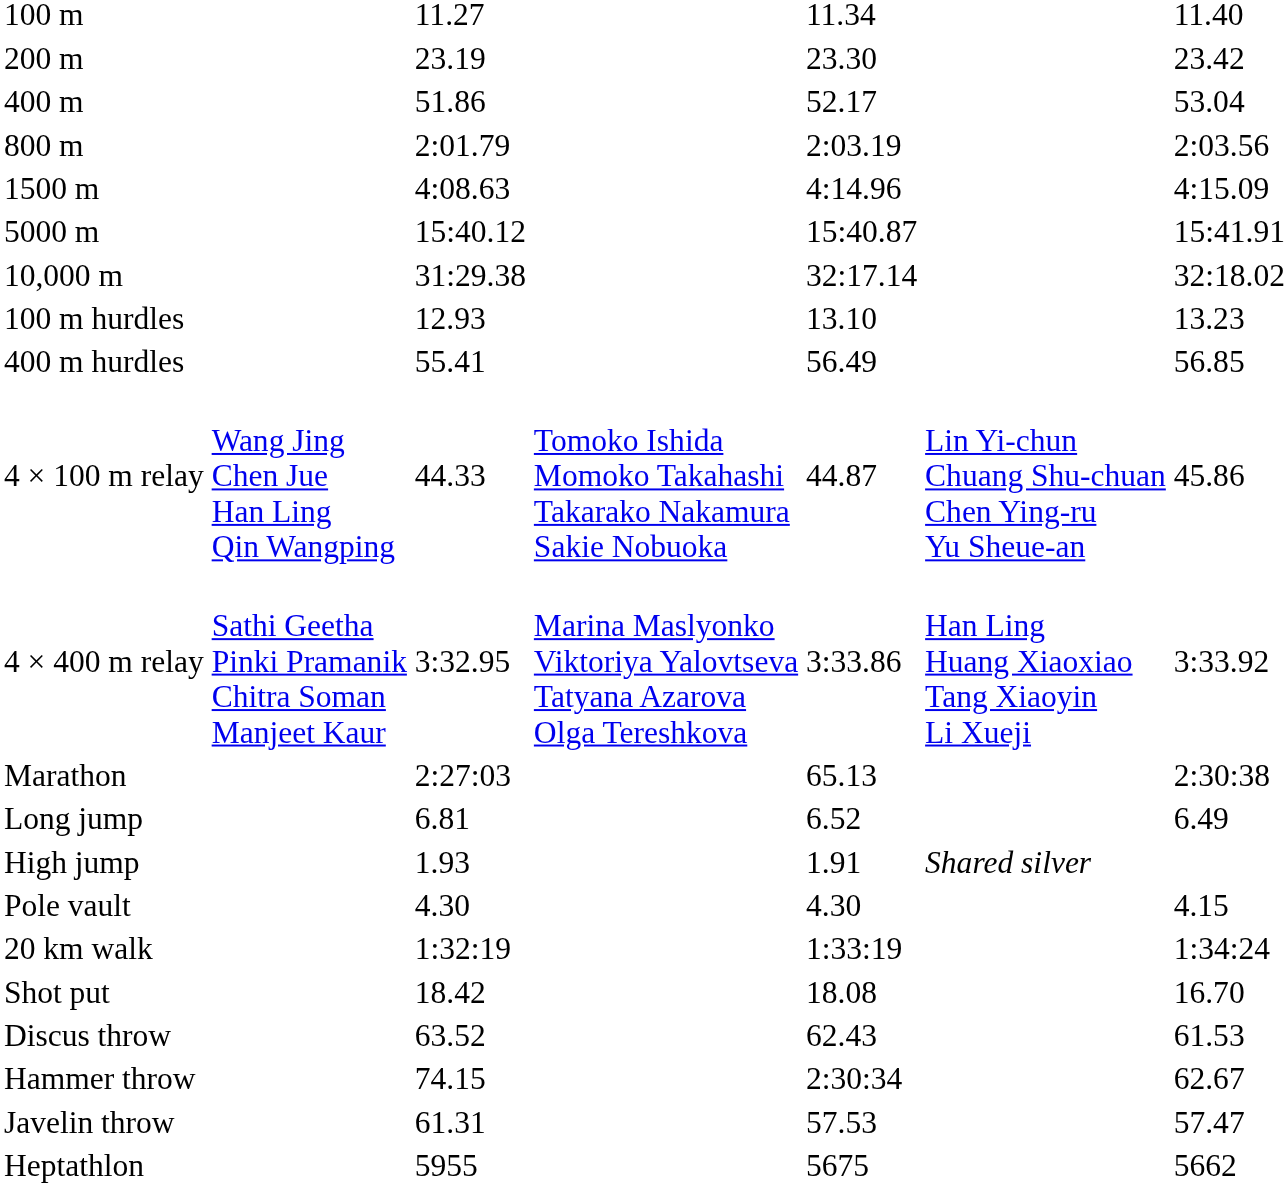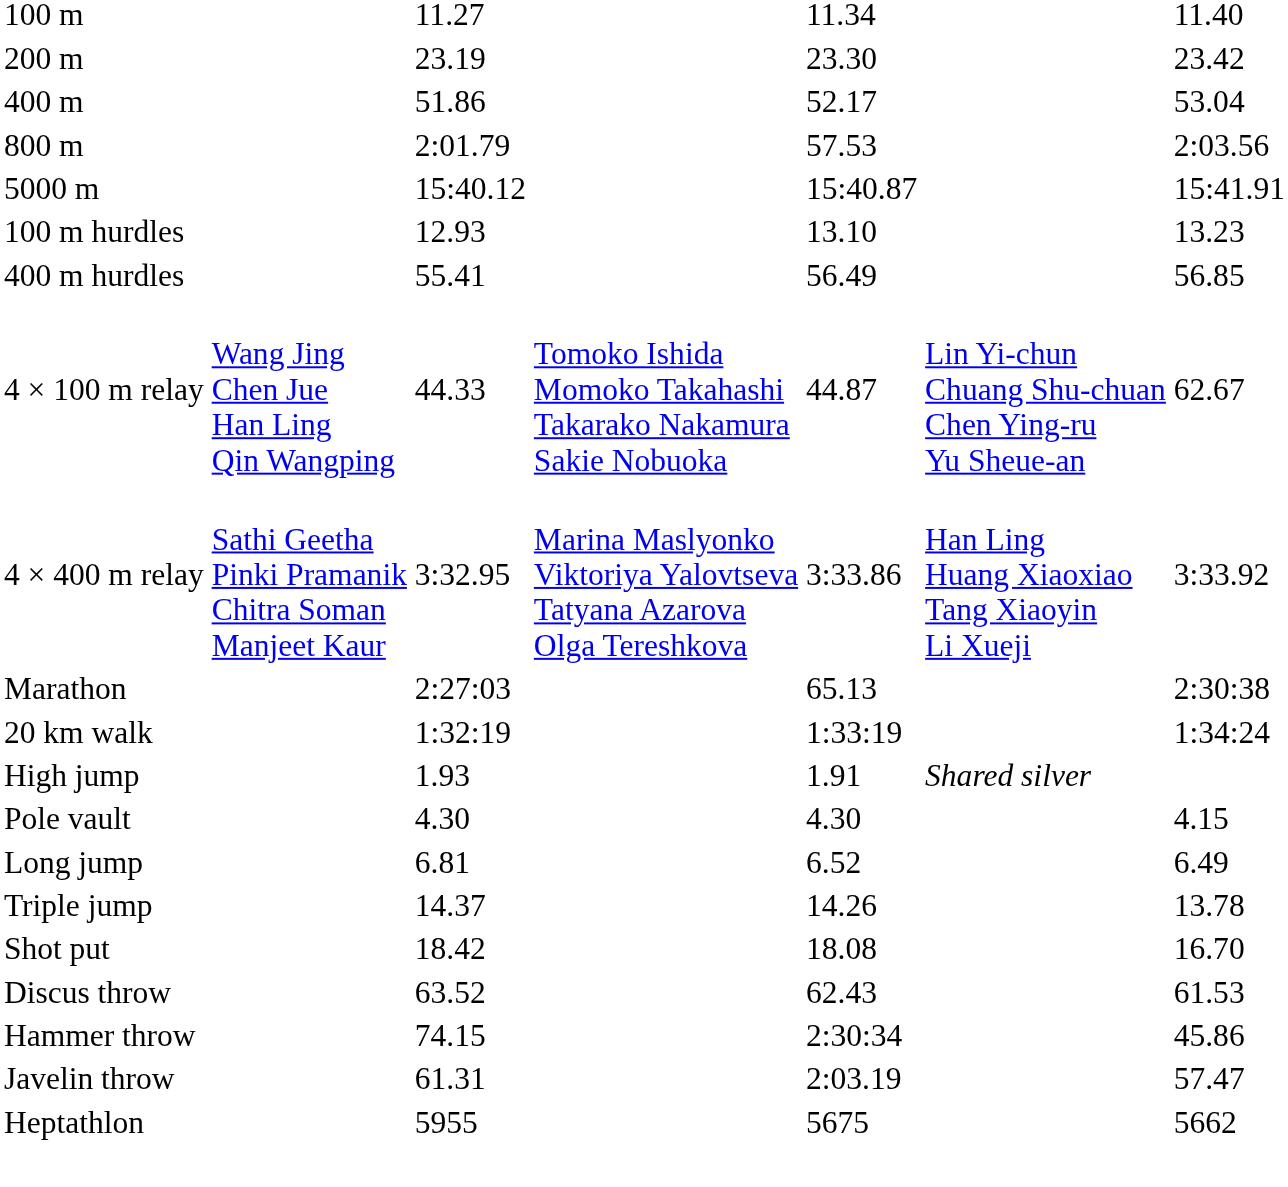 <table>
 <tr>
 <td>100 m<br></td>
 <td></td>
 <td>11.27</td>
 <td></td>
 <td>11.34</td>
 <td></td>
 <td>11.40</td>
 </tr>
 <tr>
 <td>200 m<br></td>
 <td></td>
 <td>23.19</td>
 <td></td>
 <td>23.30</td>
 <td></td>
 <td>23.42</td>
 </tr>
 <tr>
 <td>400 m<br></td>
 <td></td>
 <td>51.86</td>
 <td></td>
 <td>52.17</td>
 <td></td>
 <td>53.04</td>
 </tr>
 <tr>
 <td>800 m<br></td>
 <td></td>
 <td>2:01.79</td>
 <td></td>
-<td>2:03.19</td>
+<td>57.53</td>
 <td></td>
 <td>2:03.56</td>
-</tr>
-<tr>
-<td>1500 m<br></td>
-<td></td>
-<td>4:08.63</td>
-<td></td>
-<td>4:14.96</td>
-<td></td>
-<td>4:15.09</td>
 </tr>
 <tr>
 <td>5000 m<br></td>
 <td></td>
 <td>15:40.12</td>
 <td></td>
 <td>15:40.87</td>
 <td></td>
 <td>15:41.91</td>
-</tr>
-<tr>
-<td>10,000 m<br></td>
-<td></td>
-<td>31:29.38</td>
-<td></td>
-<td>32:17.14</td>
-<td></td>
-<td>32:18.02</td>
 </tr>
 <tr>
 <td>100 m hurdles<br></td>
 <td></td>
 <td>12.93</td>
 <td></td>
 <td>13.10</td>
 <td></td>
 <td>13.23</td>
 </tr>
 <tr>
 <td>400 m hurdles<br></td>
 <td></td>
 <td>55.41</td>
 <td></td>
 <td>56.49</td>
 <td></td>
 <td>56.85</td>
 </tr>
 <tr>
 <td>4 × 100 m relay<br></td>
 <td><br><a href='#'>Wang Jing</a><br><a href='#'>Chen Jue</a><br><a href='#'>Han Ling</a><br><a href='#'>Qin Wangping</a></td>
 <td>44.33</td>
 <td><br><a href='#'>Tomoko Ishida</a><br><a href='#'>Momoko Takahashi</a><br><a href='#'>Takarako Nakamura</a><br><a href='#'>Sakie Nobuoka</a></td>
 <td>44.87</td>
 <td><br><a href='#'>Lin Yi-chun</a><br><a href='#'>Chuang Shu-chuan</a><br><a href='#'>Chen Ying-ru</a><br><a href='#'>Yu Sheue-an</a></td>
-<td>45.86</td>
+<td>62.67</td>
 </tr>
 <tr>
 <td>4 × 400 m relay<br></td>
 <td><br><a href='#'>Sathi Geetha</a><br><a href='#'>Pinki Pramanik</a><br><a href='#'>Chitra Soman</a><br><a href='#'>Manjeet Kaur</a></td>
 <td>3:32.95</td>
 <td><br><a href='#'>Marina Maslyonko</a><br><a href='#'>Viktoriya Yalovtseva</a><br><a href='#'>Tatyana Azarova</a><br><a href='#'>Olga Tereshkova</a></td>
 <td>3:33.86</td>
 <td><br><a href='#'>Han Ling</a><br><a href='#'>Huang Xiaoxiao</a><br><a href='#'>Tang Xiaoyin</a><br><a href='#'>Li Xueji</a></td>
 <td>3:33.92</td>
 </tr>
 <tr>
 <td>Marathon<br></td>
 <td></td>
 <td>2:27:03</td>
 <td></td>
 <td>65.13</td>
 <td></td>
 <td>2:30:38</td>
 </tr>
 <tr>
-<td>Long jump<br></td>
+<td>20 km walk<br></td>
 <td></td>
-<td>6.81</td>
+<td>1:32:19<br></td>
 <td></td>
-<td>6.52</td>
+<td>1:33:19</td>
 <td></td>
-<td>6.49</td>
+<td>1:34:24</td>
 </tr>
 <tr>
 <td rowspan=2>High jump<br></td>
 <td rowspan=2></td>
 <td rowspan=2>1.93</td>
 <td></td>
 <td rowspan=2>1.91</td>
 <td rowspan=2><em>Shared silver</em></td>
 <td rowspan=2></td>
 </tr>
 <tr>
 <td></td>
 </tr>
 <tr>
 <td rowspan=2>Pole vault<br></td>
 <td rowspan=2></td>
 <td rowspan=2>4.30</td>
 <td rowspan=2></td>
 <td rowspan=2>4.30</td>
 <td></td>
 <td rowspan=2>4.15</td>
 </tr>
 <tr>
 <td></td>
 </tr>
 <tr>
-<td>20 km walk<br></td>
+<td>Long jump<br></td>
 <td></td>
-<td>1:32:19<br></td>
+<td>6.81</td>
 <td></td>
-<td>1:33:19</td>
+<td>6.52</td>
 <td></td>
-<td>1:34:24</td>
+<td>6.49</td>
+</tr>
+<tr>
+<td>Triple jump<br></td>
+<td></td>
+<td>14.37<br></td>
+<td></td>
+<td>14.26</td>
+<td></td>
+<td>13.78</td>
 </tr>
 <tr>
 <td>Shot put<br></td>
 <td></td>
 <td>18.42</td>
 <td></td>
 <td>18.08</td>
 <td></td>
 <td>16.70</td>
 </tr>
 <tr>
 <td>Discus throw<br></td>
 <td></td>
 <td>63.52</td>
 <td></td>
 <td>62.43</td>
 <td></td>
 <td>61.53</td>
 </tr>
 <tr>
 <td>Hammer throw<br></td>
 <td></td>
 <td>74.15<br></td>
 <td></td>
 <td>2:30:34</td>
 <td></td>
-<td>62.67</td>
+<td>45.86</td>
 </tr>
 <tr>
 <td>Javelin throw<br></td>
 <td></td>
 <td>61.31<br></td>
 <td></td>
-<td>57.53</td>
+<td>2:03.19</td>
 <td></td>
 <td>57.47</td>
 </tr>
 <tr>
 <td>Heptathlon<br></td>
 <td></td>
 <td>5955</td>
 <td></td>
 <td>5675</td>
 <td></td>
 <td>5662</td>
 </tr>
 </table>
